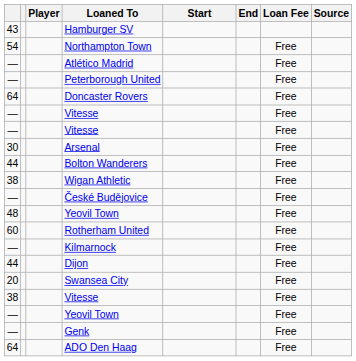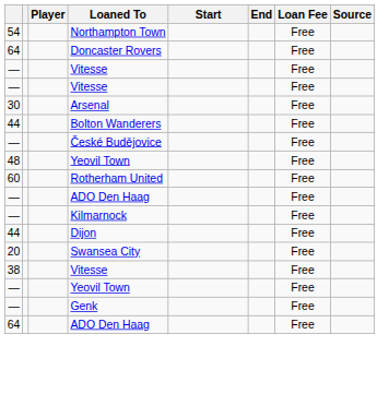 <table class="wikitable plainrowheaders sortable" style="font-size:88%">
 <tr>
 <th></th>
 <th></th>
 <th><strong>Player</strong></th>
 <th><strong>Loaned To</strong></th>
 <th scope=col width=92><strong>Start</strong></th>
 <th><strong>End</strong></th>
 <th><strong>Loan Fee</strong></th>
 <th><strong>Source</strong></th>
 </tr>
 <tr>
-<td align=center>43</td>
-<td align=center></td>
-<td></td>
-<td> <a href='#'>Hamburger SV</a></td>
-<td></td>
-<td></td>
-<td align=center></td>
-<td></td>
-</tr>
-<tr>
 <td align=center>54</td>
 <td align=center></td>
 <td></td>
 <td> <a href='#'>Northampton Town</a></td>
-<td></td>
-<td></td>
-<td align=center>Free</td>
-<td></td>
-</tr>
-<tr>
-<td align=center>—</td>
-<td align=center></td>
-<td></td>
-<td> <a href='#'>Atlético Madrid</a></td>
-<td></td>
-<td></td>
-<td align=center>Free</td>
-<td></td>
-</tr>
-<tr>
-<td align=center>—</td>
-<td align=center></td>
-<td></td>
-<td> <a href='#'>Peterborough United</a></td>
 <td></td>
 <td></td>
 <td align=center>Free</td>
 <td></td>
 </tr>
 <tr>
 <td align=center>64</td>
 <td align=center></td>
 <td></td>
 <td> <a href='#'>Doncaster Rovers</a></td>
 <td></td>
 <td></td>
 <td align=center>Free</td>
 <td></td>
 </tr>
 <tr>
 <td align=center>—</td>
 <td align=center></td>
 <td></td>
 <td> <a href='#'>Vitesse</a></td>
 <td></td>
 <td></td>
 <td align=center>Free</td>
 <td></td>
 </tr>
 <tr>
 <td align=center>—</td>
 <td align=center></td>
 <td></td>
 <td> <a href='#'>Vitesse</a></td>
 <td></td>
 <td></td>
 <td align=center>Free</td>
 <td></td>
 </tr>
 <tr>
 <td align=center>30</td>
 <td align=center></td>
 <td></td>
 <td> <a href='#'>Arsenal</a></td>
 <td></td>
 <td></td>
 <td align=center>Free</td>
 <td></td>
 </tr>
 <tr>
 <td align=center>44</td>
 <td align=center></td>
 <td></td>
 <td> <a href='#'>Bolton Wanderers</a></td>
 <td></td>
 <td></td>
 <td align=center>Free</td>
 <td></td>
 </tr>
 <tr>
-<td align=center>38</td>
-<td align=center></td>
-<td></td>
-<td> <a href='#'>Wigan Athletic</a></td>
-<td></td>
-<td></td>
-<td align=center>Free</td>
-<td></td>
-</tr>
-<tr>
 <td align=center>—</td>
 <td align=center></td>
 <td></td>
 <td> <a href='#'>České Budějovice</a></td>
 <td></td>
 <td></td>
 <td align=center>Free</td>
 <td></td>
 </tr>
 <tr>
 <td align=center>48</td>
 <td align=center></td>
 <td></td>
 <td> <a href='#'>Yeovil Town</a></td>
 <td></td>
 <td></td>
 <td align=center>Free</td>
 <td></td>
 </tr>
 <tr>
 <td align=center>60</td>
 <td align=center></td>
 <td></td>
 <td> <a href='#'>Rotherham United</a></td>
+<td></td>
+<td></td>
+<td align=center>Free</td>
+<td></td>
+</tr>
+<tr>
+<td align=center>—</td>
+<td align=center></td>
+<td></td>
+<td> <a href='#'>ADO Den Haag</a></td>
 <td></td>
 <td></td>
 <td align=center>Free</td>
 <td></td>
 </tr>
 <tr>
 <td align=center>—</td>
 <td align=center></td>
 <td></td>
 <td> <a href='#'>Kilmarnock</a></td>
 <td></td>
 <td></td>
 <td align=center>Free</td>
 <td></td>
 </tr>
 <tr>
 <td align=center>44</td>
 <td align=center></td>
 <td></td>
 <td> <a href='#'>Dijon</a></td>
 <td></td>
 <td></td>
 <td align=center>Free</td>
 <td></td>
 </tr>
 <tr>
 <td align=center>20</td>
 <td align=center></td>
 <td></td>
 <td> <a href='#'>Swansea City</a></td>
 <td></td>
 <td></td>
 <td align=center>Free</td>
 <td></td>
 </tr>
 <tr>
 <td align=center>38</td>
 <td align=center></td>
 <td></td>
 <td> <a href='#'>Vitesse</a></td>
 <td></td>
 <td></td>
 <td align=center>Free</td>
 <td></td>
 </tr>
 <tr>
 <td align=center>—</td>
 <td align=center></td>
 <td></td>
 <td> <a href='#'>Yeovil Town</a></td>
 <td></td>
 <td></td>
 <td align=center>Free</td>
 <td></td>
 </tr>
 <tr>
 <td align=center>—</td>
 <td align=center></td>
 <td></td>
 <td> <a href='#'>Genk</a></td>
 <td></td>
 <td></td>
 <td align=center>Free</td>
 <td></td>
 </tr>
 <tr>
 <td align=center>64</td>
 <td align=center></td>
 <td></td>
 <td> <a href='#'>ADO Den Haag</a></td>
 <td></td>
 <td></td>
 <td align=center>Free</td>
 <td></td>
 </tr>
 </table>
